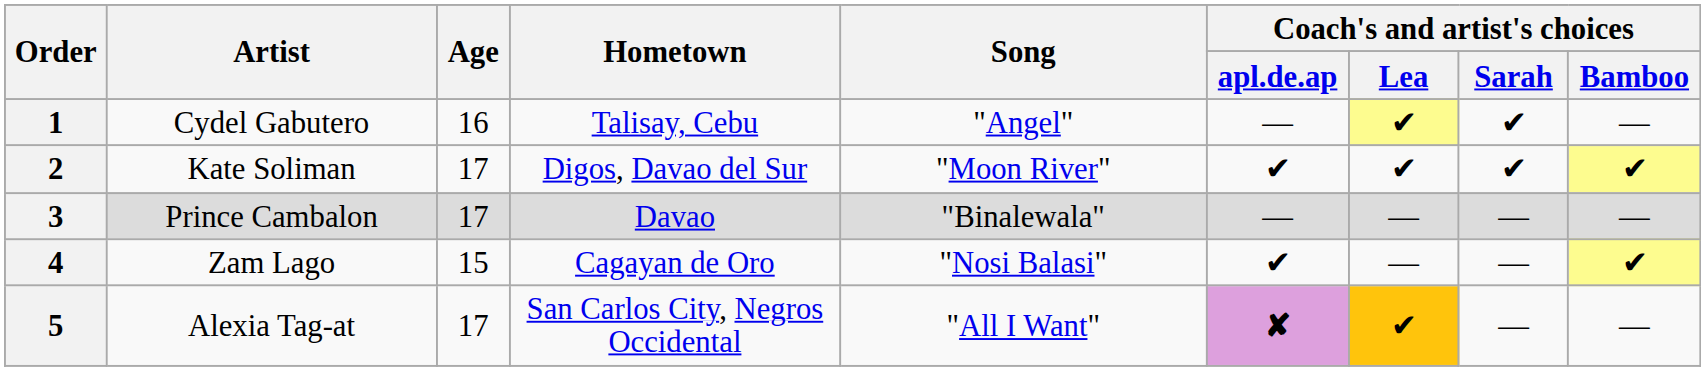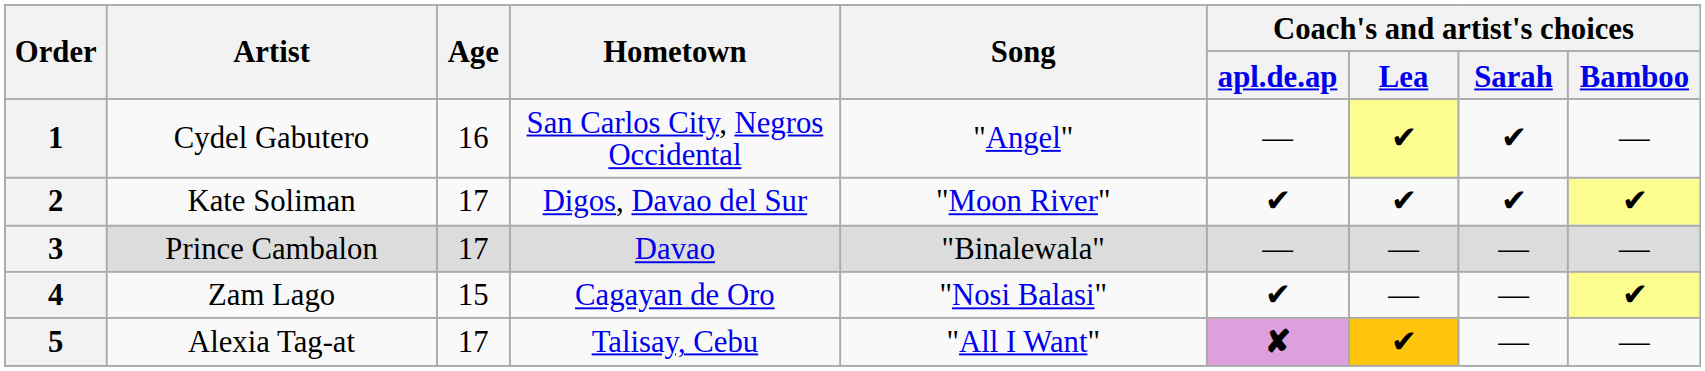 <table class="wikitable" style="text-align:center; line-height:17px; width:100%;">
 <tr>
 <th rowspan="2" scope="col" style="width:04%;">Order</th>
 <th rowspan="2" scope="col" style="width:18%;">Artist</th>
 <th rowspan="2" scope="col" style="width:04%;">Age</th>
 <th rowspan="2" scope="col" style="width:18%;">Hometown</th>
 <th rowspan="2" scope="col" style="width:20%;">Song</th>
 <th colspan="4" scope="col" style="width:24%;">Coach's and artist's choices</th>
 </tr>
 <tr>
 <th style="width:06%;"><a href='#'>apl.de.ap</a></th>
 <th style="width:06%;"><a href='#'>Lea</a></th>
 <th style="width:06%;"><a href='#'>Sarah</a></th>
 <th style="width:06%;"><a href='#'>Bamboo</a></th>
 </tr>
 <tr>
 <th>1</th>
 <td>Cydel Gabutero</td>
 <td>16</td>
-<td><a href='#'>Talisay, Cebu</a></td>
+<td><a href='#'>San Carlos City</a>, <a href='#'>Negros Occidental</a></td>
 <td>"<a href='#'>Angel</a>"</td>
 <td>—</td>
 <td style="background:#fdfc8f;">✔</td>
 <td>✔</td>
 <td>—</td>
 </tr>
 <tr>
 <th>2</th>
 <td>Kate Soliman</td>
 <td>17</td>
 <td><a href='#'>Digos</a>, <a href='#'>Davao del Sur</a></td>
 <td>"<a href='#'>Moon River</a>"</td>
 <td>✔</td>
 <td>✔</td>
 <td>✔</td>
 <td style="background:#fdfc8f;">✔</td>
 </tr>
 <tr>
 <th>3</th>
 <td style="background:#dcdcdc;">Prince Cambalon</td>
 <td style="background:#dcdcdc;">17</td>
 <td style="background:#dcdcdc;"><a href='#'>Davao</a></td>
 <td style="background:#dcdcdc;">"Binalewala"</td>
 <td style="background:#dcdcdc;">—</td>
 <td style="background:#dcdcdc;">—</td>
 <td style="background:#dcdcdc;">—</td>
 <td style="background:#dcdcdc;">—</td>
 </tr>
 <tr>
 <th>4</th>
 <td>Zam Lago</td>
 <td>15</td>
 <td><a href='#'>Cagayan de Oro</a></td>
 <td>"<a href='#'>Nosi Balasi</a>"</td>
 <td>✔</td>
 <td>—</td>
 <td>—</td>
 <td style="background:#fdfc8f;">✔</td>
 </tr>
 <tr>
 <th>5</th>
 <td>Alexia Tag-at</td>
 <td>17</td>
-<td><a href='#'>San Carlos City</a>, <a href='#'>Negros Occidental</a></td>
+<td><a href='#'>Talisay, Cebu</a></td>
 <td>"<a href='#'>All I Want</a>"</td>
 <td style="background:#dda0dd;"><strong>✘</strong></td>
 <td style="background:#ffc40c;">✔</td>
 <td>—</td>
 <td>—</td>
 </tr>
 </table>
